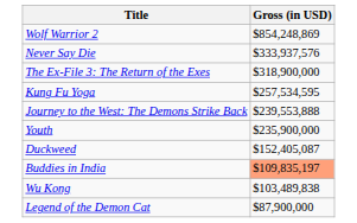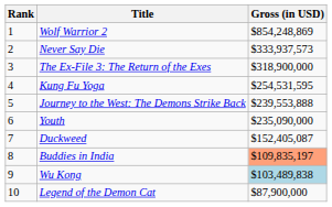 <table class="wikitable sortable" style="margin:auto; margin:auto;">
 <tr>
+<th>Rank</th>
 <th>Title</th>
 <th>Gross (in USD)</th>
 </tr>
 <tr>
+<td>1</td>
 <td><em><a href='#'>Wolf Warrior 2</a></em></td>
 <td>$854,248,869</td>
 </tr>
 <tr>
+<td>2</td>
 <td><em><a href='#'>Never Say Die</a></em></td>
-<td>$333,937,576</td>
+<td>$333,937,573</td>
 </tr>
 <tr>
+<td>3</td>
 <td><em><a href='#'>The Ex-File 3: The Return of the Exes</a></em></td>
 <td>$318,900,000</td>
 </tr>
 <tr>
+<td>4</td>
 <td><em><a href='#'>Kung Fu Yoga</a></em></td>
-<td>$257,534,595</td>
+<td>$254,531,595</td>
 </tr>
 <tr>
+<td>5</td>
 <td><em><a href='#'>Journey to the West: The Demons Strike Back</a></em></td>
 <td>$239,553,888</td>
 </tr>
 <tr>
+<td>6</td>
 <td><em><a href='#'>Youth</a></em></td>
-<td>$235,900,000</td>
+<td>$235,090,000</td>
 </tr>
 <tr>
+<td>7</td>
 <td><em><a href='#'>Duckweed</a></em></td>
 <td>$152,405,087</td>
 </tr>
 <tr>
+<td>8</td>
 <td><em><a href='#'>Buddies in India</a></em></td>
 <td style="background: lightsalmon;">$109,835,197</td>
 </tr>
 <tr>
+<td>9</td>
 <td><em><a href='#'>Wu Kong</a></em></td>
-<td>$103,489,838</td>
+<td style="background: lightblue;">$103,489,838</td>
 </tr>
 <tr>
+<td>10</td>
 <td><em><a href='#'>Legend of the Demon Cat</a></em></td>
 <td>$87,900,000</td>
 </tr>
 </table>
